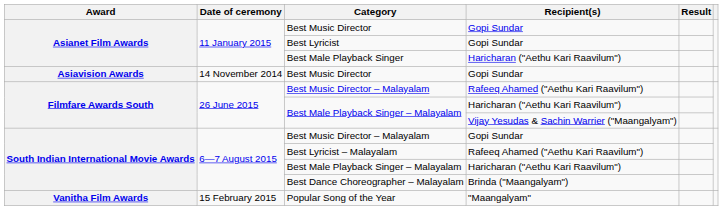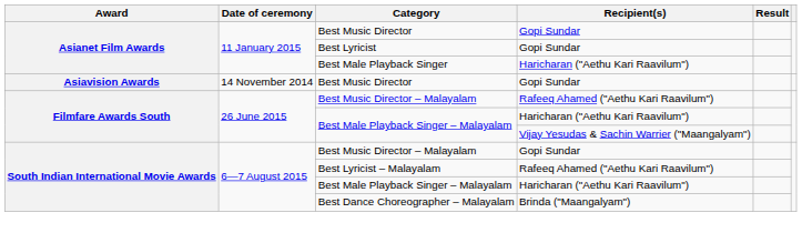 <table class="wikitable sortable">
 <tr>
 <th scope="col">Award</th>
 <th scope="col">Date of ceremony</th>
 <th scope="col">Category</th>
 <th scope="col">Recipient(s)</th>
 <th scope="col" class="unsortable">Result</th>
 <th scope="col" class="unsortable"></th>
 </tr>
 <tr>
 <th rowspan="3"><a href='#'>Asianet Film Awards</a></th>
 <td rowspan="3"><a href='#'>11 January 2015</a></td>
 <td>Best Music Director</td>
 <td><a href='#'>Gopi Sundar</a></td>
 <td></td>
 <td rowspan="3"></td>
 </tr>
 <tr>
 <td>Best Lyricist</td>
 <td>Gopi Sundar</td>
 <td></td>
 </tr>
 <tr>
 <td>Best Male Playback Singer</td>
 <td><a href='#'>Haricharan</a> ("Aethu Kari Raavilum")</td>
 <td></td>
 </tr>
 <tr>
 <th><a href='#'>Asiavision Awards</a></th>
 <td>14 November 2014</td>
 <td>Best Music Director</td>
 <td>Gopi Sundar</td>
 <td></td>
 <td></td>
 </tr>
 <tr>
 <th rowspan="3"><a href='#'>Filmfare Awards South</a></th>
 <td rowspan="3"><a href='#'>26 June 2015</a></td>
 <td><a href='#'>Best Music Director – Malayalam</a></td>
 <td><a href='#'>Rafeeq Ahamed</a> ("Aethu Kari Raavilum")</td>
 <td></td>
 <td rowspan="3"><br></td>
 </tr>
 <tr>
 <td rowspan="2"><a href='#'>Best Male Playback Singer – Malayalam</a></td>
 <td>Haricharan ("Aethu Kari Raavilum")</td>
 <td></td>
 </tr>
 <tr>
 <td><a href='#'>Vijay Yesudas</a> & <a href='#'>Sachin Warrier</a> ("Maangalyam")</td>
 <td></td>
 </tr>
 <tr>
 <th rowspan="4"><a href='#'>South Indian International Movie Awards</a></th>
 <td rowspan="4"><a href='#'>6—7 August 2015</a></td>
 <td>Best Music Director – Malayalam</td>
 <td>Gopi Sundar</td>
 <td></td>
 <td rowspan="4"><br></td>
 </tr>
 <tr>
 <td>Best Lyricist – Malayalam</td>
 <td>Rafeeq Ahamed ("Aethu Kari Raavilum")</td>
 <td></td>
 </tr>
 <tr>
 <td>Best Male Playback Singer – Malayalam</td>
 <td>Haricharan ("Aethu Kari Raavilum")</td>
 <td></td>
 </tr>
 <tr>
 <td>Best Dance Choreographer – Malayalam</td>
 <td>Brinda ("Maangalyam")</td>
 <td></td>
 </tr>
-<tr>
-<th><a href='#'>Vanitha Film Awards</a></th>
-<td>15 February 2015</td>
-<td>Popular Song of the Year</td>
-<td>"Maangalyam"</td>
-<td></td>
-<td></td>
-</tr>
 </table>
